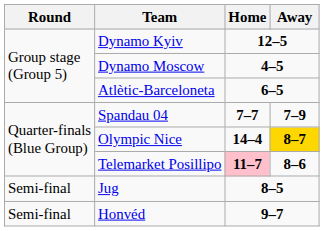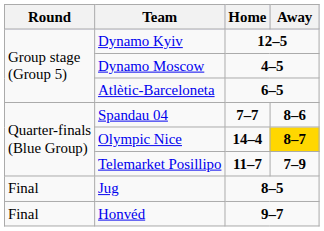 <table class="wikitable" style="text-align: left; font-size:95%">
 <tr bgcolor="#ccccff">
 <th>Round</th>
 <th>Team</th>
 <th>Home</th>
 <th> Away </th>
 </tr>
 <tr>
 <td rowspan=3>Group stage<br>(Group 5)</td>
 <td> <a href='#'>Dynamo Kyiv</a></td>
 <td colspan=2 align="center"><strong>12–5</strong></td>
 </tr>
 <tr>
 <td> <a href='#'>Dynamo Moscow</a></td>
 <td colspan=2 align="center"><strong>4–5</strong></td>
 </tr>
 <tr>
 <td> <a href='#'>Atlètic-Barceloneta</a></td>
 <td colspan=2 align="center"><strong>6–5</strong></td>
 </tr>
 <tr>
 <td rowspan=3>Quarter-finals<br>(Blue Group)</td>
 <td> <a href='#'>Spandau 04</a></td>
 <td align="center"><strong>7–7</strong></td>
-<td align="center"><strong>7–9</strong></td>
+<td align="center"><strong>8–6</strong></td>
 </tr>
 <tr>
 <td> <a href='#'>Olympic Nice</a></td>
 <td align="center"><strong>14–4</strong></td>
 <td align="center" style="background: gold;"><strong>8–7</strong></td>
 </tr>
 <tr>
 <td> <a href='#'>Telemarket Posillipo</a></td>
-<td align="center" style="background: pink;"><strong>11–7</strong></td>
-<td align="center"><strong>8–6</strong></td>
+<td align="center"><strong>11–7</strong></td>
+<td align="center"><strong>7–9</strong></td>
 </tr>
 <tr>
-<td>Semi-final</td>
+<td>Final</td>
 <td> <a href='#'>Jug</a></td>
 <td colspan=2 align="center"><strong>8–5</strong></td>
 </tr>
 <tr>
-<td>Semi-final</td>
+<td>Final</td>
 <td> <a href='#'>Honvéd</a></td>
 <td colspan=2 align="center"><strong>9–7</strong></td>
 </tr>
 </table>
